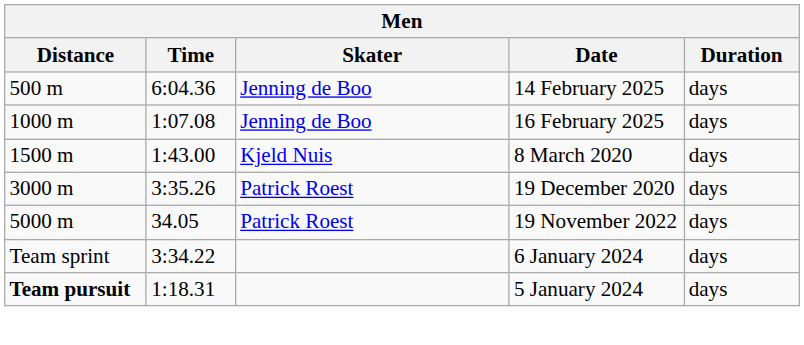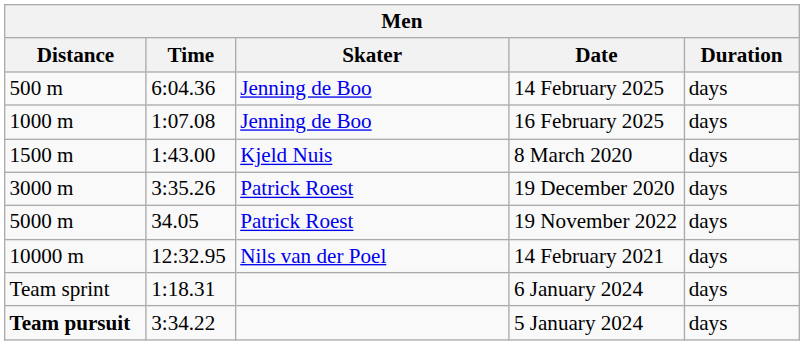 <table class="wikitable">
 <tr>
 <th colspan="5">Men</th>
 </tr>
 <tr>
 <th style="width:100px">Distance</th>
 <th style="width:60px">Time</th>
 <th style="width:200px">Skater</th>
 <th style="width:125px">Date</th>
 <th style="width:80px">Duration</th>
 </tr>
 <tr>
 <td>500 m</td>
 <td>6:04.36</td>
 <td> <a href='#'>Jenning de Boo</a></td>
 <td>14 February 2025</td>
 <td> days</td>
 </tr>
 <tr>
 <td>1000 m</td>
 <td>1:07.08</td>
 <td> <a href='#'>Jenning de Boo</a></td>
 <td>16 February 2025</td>
 <td> days</td>
 </tr>
 <tr>
 <td>1500 m</td>
 <td>1:43.00</td>
 <td> <a href='#'>Kjeld Nuis</a></td>
 <td>8 March 2020</td>
 <td> days</td>
 </tr>
 <tr>
 <td>3000 m</td>
 <td>3:35.26</td>
 <td> <a href='#'>Patrick Roest</a></td>
 <td>19 December 2020</td>
 <td> days</td>
 </tr>
 <tr>
 <td>5000 m</td>
 <td>34.05</td>
 <td> <a href='#'>Patrick Roest</a></td>
 <td>19 November 2022</td>
 <td> days</td>
 </tr>
 <tr>
+<td>10000 m</td>
+<td>12:32.95</td>
+<td> <a href='#'>Nils van der Poel</a></td>
+<td>14 February 2021</td>
+<td> days</td>
+</tr>
+<tr>
 <td>Team sprint</td>
-<td>3:34.22</td>
+<td>1:18.31</td>
 <td></td>
 <td>6 January 2024</td>
 <td> days</td>
 </tr>
 <tr>
 <td><strong>Team pursuit</strong></td>
-<td>1:18.31</td>
+<td>3:34.22</td>
 <td></td>
 <td>5 January 2024</td>
 <td> days</td>
 </tr>
 </table>
